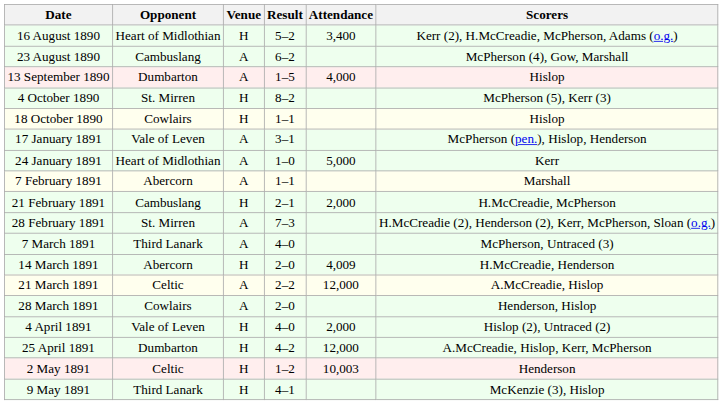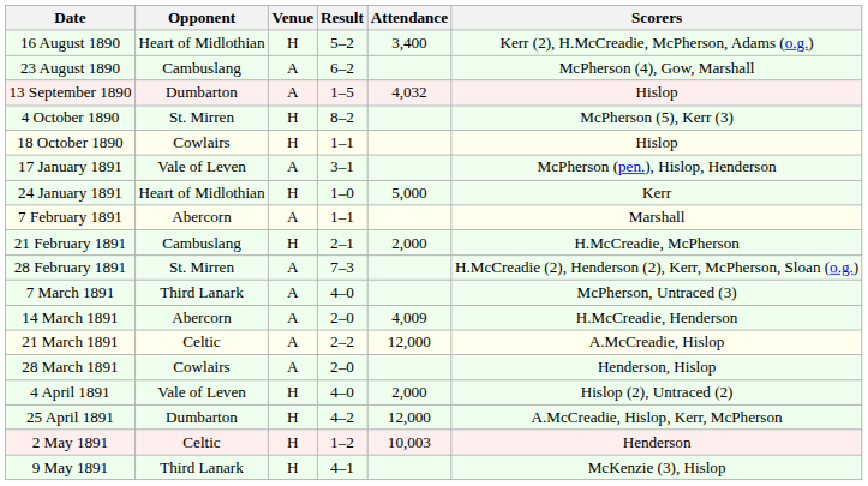 <table class="wikitable sortable" style="font-size:100%; text-align:center">
 <tr>
 <th>Date</th>
 <th>Opponent</th>
 <th>Venue</th>
 <th>Result</th>
 <th>Attendance</th>
 <th>Scorers</th>
 </tr>
 <tr bgcolor = "#EEFFEE">
 <td>16 August 1890</td>
 <td>Heart of Midlothian</td>
 <td>H</td>
 <td>5–2</td>
 <td>3,400</td>
 <td>Kerr (2), H.McCreadie, McPherson, Adams (<a href='#'>o.g.</a>)</td>
 </tr>
 <tr bgcolor = "#EEFFEE">
 <td>23 August 1890</td>
 <td>Cambuslang</td>
 <td>A</td>
 <td>6–2</td>
 <td></td>
 <td>McPherson (4), Gow, Marshall</td>
 </tr>
 <tr bgcolor = "#FFEEEE">
 <td>13 September 1890</td>
 <td>Dumbarton</td>
 <td>A</td>
 <td>1–5</td>
-<td>4,000</td>
+<td>4,032</td>
 <td>Hislop</td>
 </tr>
 <tr bgcolor = "#EEFFEE">
 <td>4 October 1890</td>
 <td>St. Mirren</td>
 <td>H</td>
 <td>8–2</td>
 <td></td>
 <td>McPherson (5), Kerr (3)</td>
 </tr>
 <tr bgcolor = "#FFFFEE">
 <td>18 October 1890</td>
 <td>Cowlairs</td>
 <td>H</td>
 <td>1–1</td>
 <td></td>
 <td>Hislop</td>
 </tr>
 <tr bgcolor = "#EEFFEE">
 <td>17 January 1891</td>
 <td>Vale of Leven</td>
 <td>A</td>
 <td>3–1</td>
 <td></td>
 <td>McPherson (<a href='#'>pen.</a>), Hislop, Henderson</td>
 </tr>
 <tr bgcolor = "#EEFFEE">
 <td>24 January 1891</td>
 <td>Heart of Midlothian</td>
-<td>A</td>
+<td>H</td>
 <td>1–0</td>
 <td>5,000</td>
 <td>Kerr</td>
 </tr>
 <tr bgcolor = "#FFFFEE">
 <td>7 February 1891</td>
 <td>Abercorn</td>
 <td>A</td>
 <td>1–1</td>
 <td></td>
 <td>Marshall</td>
 </tr>
 <tr bgcolor = "#EEFFEE">
 <td>21 February 1891</td>
 <td>Cambuslang</td>
 <td>H</td>
 <td>2–1</td>
 <td>2,000</td>
 <td>H.McCreadie, McPherson</td>
 </tr>
 <tr bgcolor = "#EEFFEE">
 <td>28 February 1891</td>
 <td>St. Mirren</td>
 <td>A</td>
 <td>7–3</td>
 <td></td>
 <td>H.McCreadie (2), Henderson (2), Kerr, McPherson, Sloan (<a href='#'>o.g.</a>)</td>
 </tr>
 <tr bgcolor = "#EEFFEE">
 <td>7 March 1891</td>
 <td>Third Lanark</td>
 <td>A</td>
 <td>4–0</td>
 <td></td>
 <td>McPherson, Untraced (3)</td>
 </tr>
 <tr bgcolor = "#EEFFEE">
 <td>14 March 1891</td>
 <td>Abercorn</td>
-<td>H</td>
+<td>A</td>
 <td>2–0</td>
 <td>4,009</td>
 <td>H.McCreadie, Henderson</td>
 </tr>
 <tr bgcolor = "#FFFFEE">
 <td>21 March 1891</td>
 <td>Celtic</td>
 <td>A</td>
 <td>2–2</td>
 <td>12,000</td>
 <td>A.McCreadie, Hislop</td>
 </tr>
 <tr bgcolor = "#EEFFEE">
 <td>28 March 1891</td>
 <td>Cowlairs</td>
 <td>A</td>
 <td>2–0</td>
 <td></td>
 <td>Henderson, Hislop</td>
 </tr>
 <tr bgcolor = "#EEFFEE">
 <td>4 April 1891</td>
 <td>Vale of Leven</td>
 <td>H</td>
 <td>4–0</td>
 <td>2,000</td>
 <td>Hislop (2), Untraced (2)</td>
 </tr>
 <tr bgcolor = "#EEFFEE">
 <td>25 April 1891</td>
 <td>Dumbarton</td>
 <td>H</td>
 <td>4–2</td>
 <td>12,000</td>
 <td>A.McCreadie, Hislop, Kerr, McPherson</td>
 </tr>
 <tr bgcolor = "#FFEEEE">
 <td>2 May 1891</td>
 <td>Celtic</td>
 <td>H</td>
 <td>1–2</td>
 <td>10,003</td>
 <td>Henderson</td>
 </tr>
 <tr bgcolor = "#EEFFEE">
 <td>9 May 1891</td>
 <td>Third Lanark</td>
 <td>H</td>
 <td>4–1</td>
 <td></td>
 <td>McKenzie (3), Hislop</td>
 </tr>
 </table>
